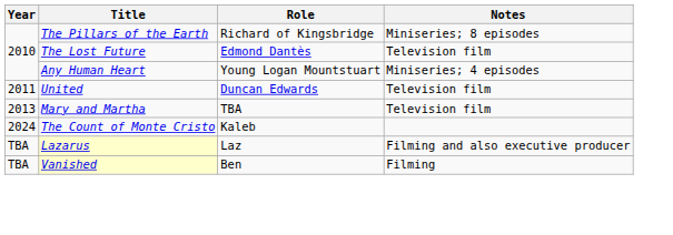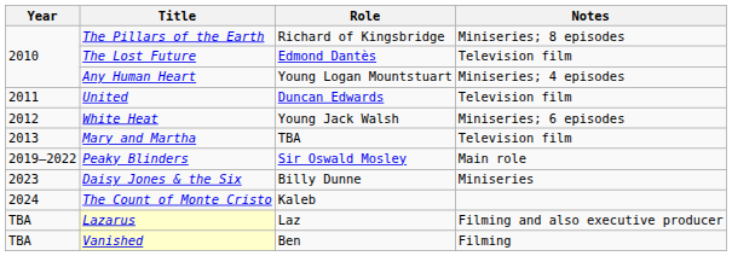 <table class="wikitable sortable">
 <tr>
 <th>Year</th>
 <th>Title</th>
 <th>Role</th>
 <th class="unsortable">Notes</th>
 </tr>
 <tr>
 <td rowspan="3">2010</td>
 <td data-sort-value="Pillars of the Earth, The"><em><a href='#'>The Pillars of the Earth</a></em></td>
 <td>Richard of Kingsbridge</td>
 <td>Miniseries; 8 episodes</td>
 </tr>
 <tr>
 <td data-sort-value="Lost Future, The"><em><a href='#'>The Lost Future</a></em></td>
 <td><a href='#'>Edmond Dantès</a></td>
 <td>Television film</td>
 </tr>
 <tr>
 <td><em><a href='#'>Any Human Heart</a></em></td>
 <td>Young Logan Mountstuart</td>
 <td>Miniseries; 4 episodes</td>
 </tr>
 <tr>
 <td>2011</td>
 <td><em><a href='#'>United</a></em></td>
 <td><a href='#'>Duncan Edwards</a></td>
 <td>Television film</td>
 </tr>
 <tr>
+<td>2012</td>
+<td><em><a href='#'>White Heat</a></em></td>
+<td>Young Jack Walsh</td>
+<td>Miniseries; 6 episodes</td>
+</tr>
+<tr>
 <td>2013</td>
 <td><em><a href='#'>Mary and Martha</a></em></td>
 <td>TBA</td>
 <td>Television film</td>
+</tr>
+<tr>
+<td>2019–2022</td>
+<td><em><a href='#'>Peaky Blinders</a></em></td>
+<td><a href='#'>Sir Oswald Mosley</a></td>
+<td>Main role</td>
+</tr>
+<tr>
+<td>2023</td>
+<td><em><a href='#'>Daisy Jones & the Six</a></em></td>
+<td>Billy Dunne</td>
+<td>Miniseries</td>
 </tr>
 <tr>
 <td>2024</td>
 <td><a href='#'><em>The Count of Monte Cristo</em></a></td>
 <td>Kaleb</td>
 <td></td>
 </tr>
 <tr>
 <td>TBA</td>
 <td style="background:#FFFFCC;"><em><a href='#'>Lazarus</a></em></td>
 <td>Laz</td>
 <td>Filming and also executive producer</td>
 </tr>
 <tr>
 <td>TBA</td>
 <td style="background:#FFFFCC;"><em><a href='#'>Vanished</a></em></td>
 <td>Ben</td>
 <td>Filming</td>
 </tr>
 </table>
